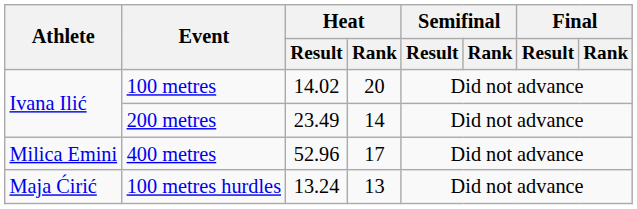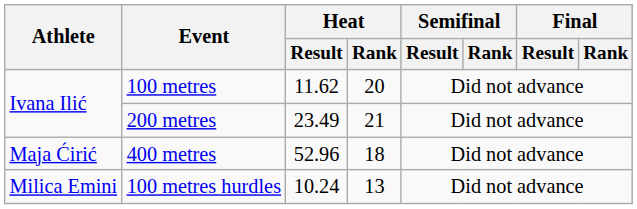 <table class=wikitable style=font-size:90%>
 <tr>
 <th rowspan=2>Athlete</th>
 <th rowspan=2>Event</th>
 <th colspan=2>Heat</th>
 <th colspan=2>Semifinal</th>
 <th colspan=2>Final</th>
 </tr>
 <tr style=font-size:95%>
 <th>Result</th>
 <th>Rank</th>
 <th>Result</th>
 <th>Rank</th>
 <th>Result</th>
 <th>Rank</th>
 </tr>
 <tr align=center>
 <td align=left rowspan=2><a href='#'>Ivana Ilić</a></td>
 <td align=left><a href='#'>100 metres</a></td>
-<td>14.02</td>
+<td>11.62</td>
 <td>20</td>
 <td colspan=4>Did not advance</td>
 </tr>
 <tr align=center>
 <td align=left><a href='#'>200 metres</a></td>
 <td>23.49 </td>
-<td>14</td>
+<td>21</td>
+<td colspan=4>Did not advance</td>
+</tr>
+<tr align=center>
+<td align=left><a href='#'>Maja Ćirić</a></td>
+<td align=left><a href='#'>400 metres</a></td>
+<td>52.96</td>
+<td>18</td>
 <td colspan=4>Did not advance</td>
 </tr>
 <tr align=center>
 <td align=left><a href='#'>Milica Emini</a></td>
-<td align=left><a href='#'>400 metres</a></td>
-<td>52.96</td>
-<td>17</td>
-<td colspan=4>Did not advance</td>
-</tr>
-<tr align=center>
-<td align=left><a href='#'>Maja Ćirić</a></td>
 <td align=left><a href='#'>100 metres hurdles</a></td>
-<td>13.24</td>
+<td>10.24</td>
 <td>13</td>
 <td colspan=4>Did not advance</td>
 </tr>
 </table>
